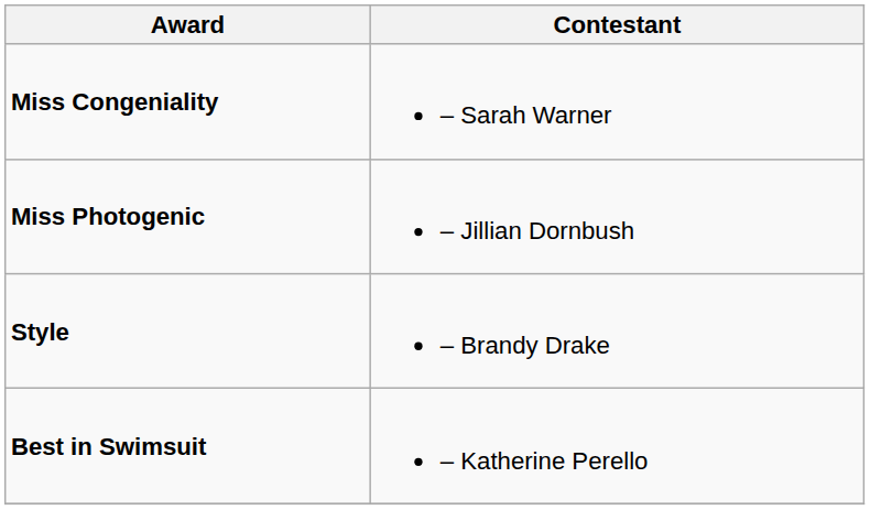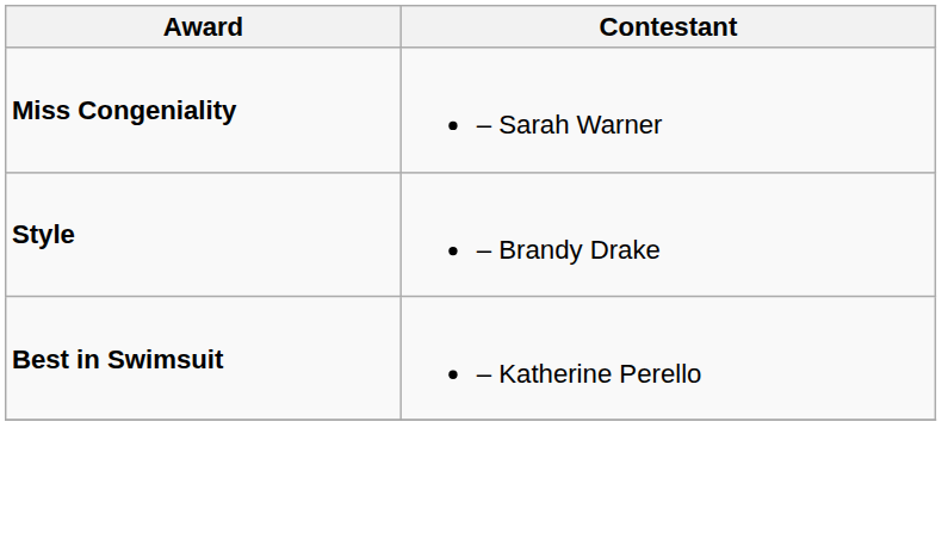 <table class="wikitable sortable" style="font-size:95%;">
 <tr>
 <th width="220">Award</th>
 <th width="300">Contestant</th>
 </tr>
 <tr>
 <td><strong>Miss Congeniality</strong></td>
 <td><br><ul><li><strong></strong> – Sarah Warner</li></ul></td>
-</tr>
-<tr>
-<td><strong>Miss Photogenic</strong></td>
-<td><br><ul><li><strong></strong> – Jillian Dornbush</li></ul></td>
 </tr>
 <tr>
 <td><strong>Style</strong></td>
 <td><br><ul><li><strong></strong> – Brandy Drake</li></ul></td>
 </tr>
 <tr>
 <td><strong>Best in Swimsuit</strong></td>
 <td><br><ul><li><strong></strong> – Katherine Perello</li></ul></td>
 </tr>
 <tr>
 </tr>
 </table>
